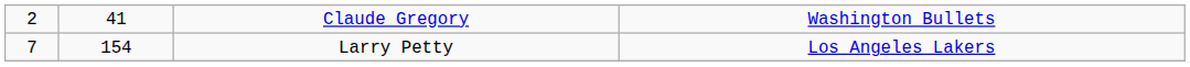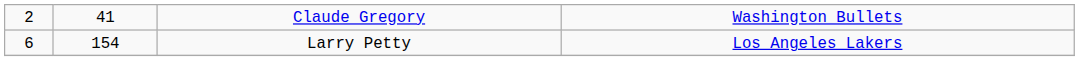 <table class="wikitable" width="70%">
 <tr align="center" bgcolor="">
 <td>2</td>
 <td>41</td>
 <td><a href='#'>Claude Gregory</a></td>
 <td><a href='#'>Washington Bullets</a></td>
 </tr>
 <tr align="center" bgcolor="">
-<td>7</td>
+<td>6</td>
 <td>154</td>
 <td>Larry Petty</td>
 <td><a href='#'>Los Angeles Lakers</a></td>
 </tr>
 <tr align="center" bgcolor="">
 </tr>
 </table>
